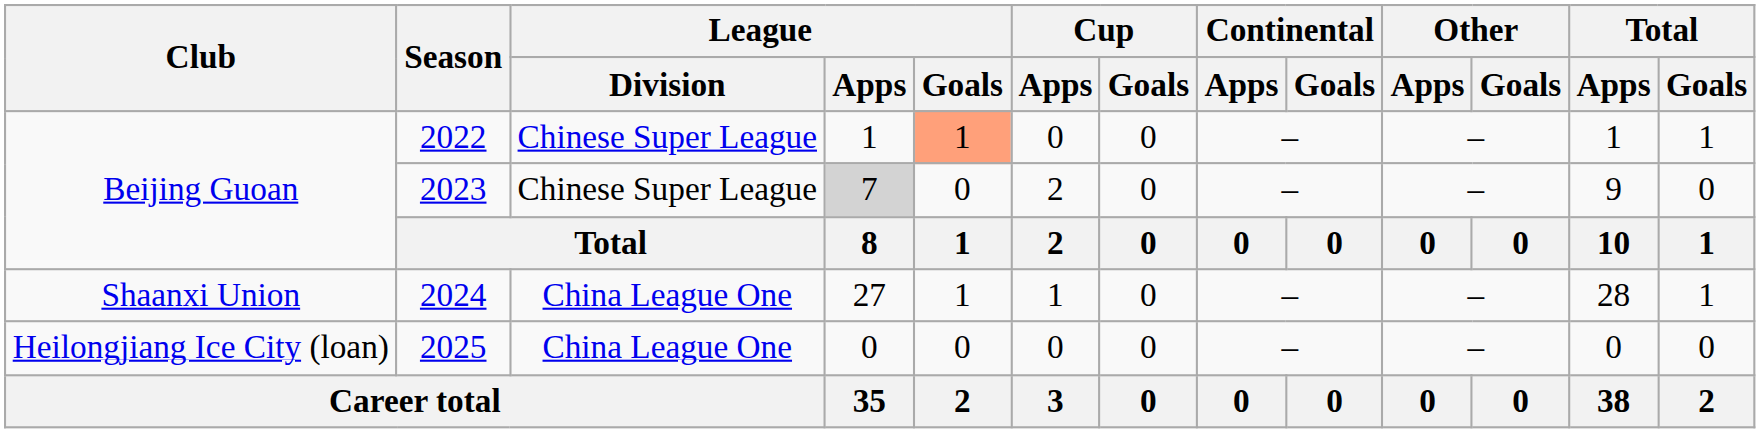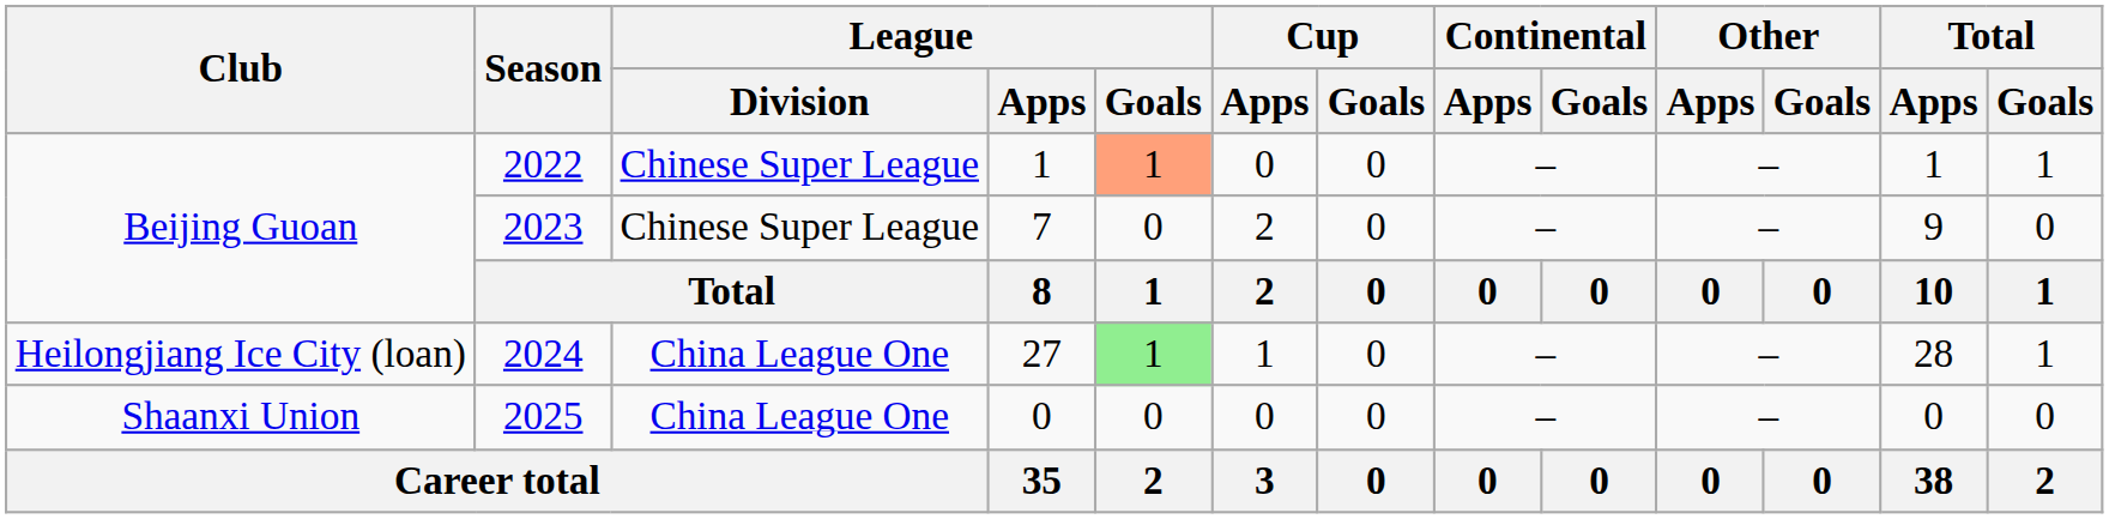 <table class="wikitable" style="text-align: center">
 <tr>
 <th rowspan="2">Club</th>
 <th rowspan="2">Season</th>
 <th colspan="3">League</th>
 <th colspan="2">Cup</th>
 <th colspan="2">Continental</th>
 <th colspan="2">Other</th>
 <th colspan="2">Total</th>
 </tr>
 <tr>
 <th>Division</th>
 <th>Apps</th>
 <th>Goals</th>
 <th>Apps</th>
 <th>Goals</th>
 <th>Apps</th>
 <th>Goals</th>
 <th>Apps</th>
 <th>Goals</th>
 <th>Apps</th>
 <th>Goals</th>
 </tr>
 <tr>
 <td rowspan="3"><a href='#'>Beijing Guoan</a></td>
 <td><a href='#'>2022</a></td>
 <td><a href='#'>Chinese Super League</a></td>
 <td>1</td>
 <td style="background: lightsalmon;">1</td>
 <td>0</td>
 <td>0</td>
 <td colspan="2">–</td>
 <td colspan="2">–</td>
 <td>1</td>
 <td>1</td>
 </tr>
 <tr>
 <td><a href='#'>2023</a></td>
 <td>Chinese Super League</td>
-<td style="background: lightgrey;">7</td>
+<td>7</td>
 <td>0</td>
 <td>2</td>
 <td>0</td>
 <td colspan="2">–</td>
 <td colspan="2">–</td>
 <td>9</td>
 <td>0</td>
 </tr>
 <tr>
 <th colspan=2>Total</th>
 <th>8</th>
 <th>1</th>
 <th>2</th>
 <th>0</th>
 <th>0</th>
 <th>0</th>
 <th>0</th>
 <th>0</th>
 <th>10</th>
 <th>1</th>
 </tr>
 <tr>
-<td><a href='#'>Shaanxi Union</a></td>
+<td><a href='#'>Heilongjiang Ice City</a> (loan)</td>
 <td><a href='#'>2024</a></td>
 <td><a href='#'>China League One</a></td>
 <td>27</td>
-<td>1</td>
+<td style="background: lightgreen;">1</td>
 <td>1</td>
 <td>0</td>
 <td colspan="2">–</td>
 <td colspan="2">–</td>
 <td>28</td>
 <td>1</td>
 </tr>
 <tr>
-<td><a href='#'>Heilongjiang Ice City</a> (loan)</td>
+<td><a href='#'>Shaanxi Union</a></td>
 <td><a href='#'>2025</a></td>
 <td><a href='#'>China League One</a></td>
 <td>0</td>
 <td>0</td>
 <td>0</td>
 <td>0</td>
 <td colspan="2">–</td>
 <td colspan="2">–</td>
 <td>0</td>
 <td>0</td>
 </tr>
 <tr>
 <th colspan=3>Career total</th>
 <th>35</th>
 <th>2</th>
 <th>3</th>
 <th>0</th>
 <th>0</th>
 <th>0</th>
 <th>0</th>
 <th>0</th>
 <th>38</th>
 <th>2</th>
 </tr>
 </table>
